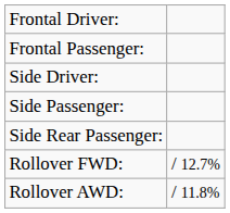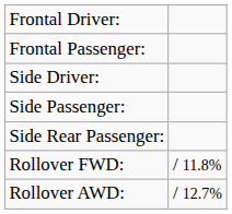 <table class="wikitable">
 <tr>
 <td>Frontal Driver:</td>
 <td></td>
 </tr>
 <tr>
 <td>Frontal Passenger:</td>
 <td></td>
 </tr>
 <tr>
 <td>Side Driver:</td>
 <td></td>
 </tr>
 <tr>
 <td>Side Passenger:</td>
 <td></td>
 </tr>
 <tr>
 <td>Side Rear Passenger:</td>
 <td></td>
 </tr>
 <tr>
 <td>Rollover FWD:</td>
-<td> / <small>12.7%</small></td>
+<td> / <small>11.8%</small></td>
 </tr>
 <tr>
 <td>Rollover AWD:</td>
-<td> / <small>11.8%</small></td>
+<td> / <small>12.7%</small></td>
 </tr>
 </table>
